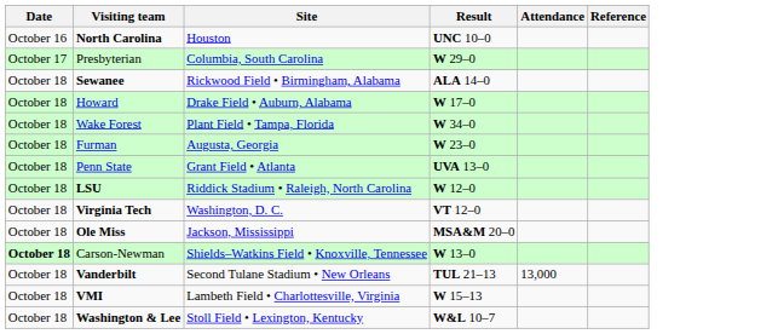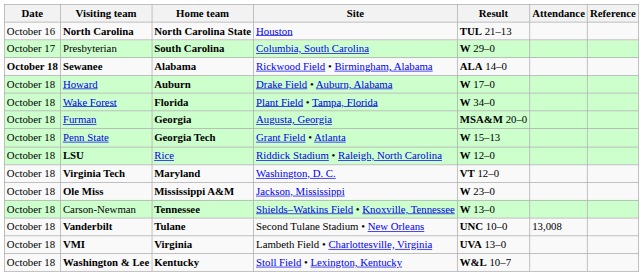 <table class="wikitable" style="font-size:95%;">
 <tr>
 <th>Date</th>
 <th>Visiting team</th>
+<th>Home team</th>
 <th>Site</th>
 <th>Result</th>
 <th>Attendance</th>
 <th class="unsortable">Reference</th>
 </tr>
 <tr bgcolor=>
 <td>October 16</td>
 <td><strong>North Carolina</strong></td>
+<td><strong>North Carolina State</strong></td>
 <td><a href='#'>Houston</a></td>
-<td><strong>UNC</strong> 10–0</td>
+<td><strong>TUL</strong> 21–13</td>
 <td></td>
 <td></td>
 </tr>
 <tr bgcolor=ccffcc>
 <td>October 17</td>
 <td>Presbyterian</td>
+<td><strong>South Carolina</strong></td>
 <td><a href='#'>Columbia, South Carolina</a></td>
 <td><strong>W</strong> 29–0</td>
 <td></td>
 <td></td>
 </tr>
 <tr bgcolor=>
-<td>October 18</td>
+<td><strong>October 18</strong></td>
 <td><strong>Sewanee</strong></td>
+<td><strong>Alabama</strong></td>
 <td><a href='#'>Rickwood Field</a> • <a href='#'>Birmingham, Alabama</a></td>
 <td><strong>ALA</strong> 14–0</td>
 <td></td>
 <td></td>
 </tr>
 <tr bgcolor=ccffcc>
 <td>October 18</td>
 <td><a href='#'>Howard</a></td>
+<td><strong>Auburn</strong></td>
 <td><a href='#'>Drake Field</a> • <a href='#'>Auburn, Alabama</a></td>
 <td><strong>W</strong> 17–0</td>
 <td></td>
 <td></td>
 </tr>
 <tr bgcolor=ccffcc>
 <td>October 18</td>
 <td><a href='#'>Wake Forest</a></td>
+<td><strong>Florida</strong></td>
 <td><a href='#'>Plant Field</a> • <a href='#'>Tampa, Florida</a></td>
 <td><strong>W</strong> 34–0</td>
 <td></td>
 <td></td>
 </tr>
 <tr bgcolor=ccffcc>
 <td>October 18</td>
 <td><a href='#'>Furman</a></td>
+<td><strong>Georgia</strong></td>
 <td><a href='#'>Augusta, Georgia</a></td>
-<td><strong>W</strong> 23–0</td>
+<td><strong>MSA&M</strong> 20–0</td>
 <td></td>
 <td></td>
 </tr>
 <tr bgcolor=ccffcc>
 <td>October 18</td>
 <td><a href='#'>Penn State</a></td>
+<td><strong>Georgia Tech</strong></td>
 <td><a href='#'>Grant Field</a> • <a href='#'>Atlanta</a></td>
-<td><strong>UVA</strong> 13–0</td>
+<td><strong>W</strong> 15–13</td>
 <td></td>
 <td></td>
 </tr>
 <tr bgcolor=ccffcc>
 <td>October 18</td>
 <td><strong>LSU</strong></td>
+<td><a href='#'>Rice</a></td>
 <td><a href='#'>Riddick Stadium</a> • <a href='#'>Raleigh, North Carolina</a></td>
 <td><strong>W</strong> 12–0</td>
 <td></td>
 <td></td>
 </tr>
 <tr bgcolor=>
 <td>October 18</td>
 <td><strong>Virginia Tech</strong></td>
+<td><strong>Maryland</strong></td>
 <td><a href='#'>Washington, D. C.</a></td>
 <td><strong>VT</strong> 12–0</td>
 <td></td>
 <td></td>
 </tr>
 <tr bgcolor=>
 <td>October 18</td>
 <td><strong>Ole Miss</strong></td>
+<td><strong>Mississippi A&M</strong></td>
 <td><a href='#'>Jackson, Mississippi</a></td>
-<td><strong>MSA&M</strong> 20–0</td>
+<td><strong>W</strong> 23–0</td>
 <td></td>
 <td></td>
 </tr>
 <tr bgcolor=ccffcc>
-<td><strong>October 18</strong></td>
+<td>October 18</td>
 <td>Carson-Newman</td>
+<td><strong>Tennessee</strong></td>
 <td><a href='#'>Shields–Watkins Field</a> • <a href='#'>Knoxville, Tennessee</a></td>
 <td><strong>W</strong> 13–0</td>
 <td></td>
 <td></td>
 </tr>
 <tr bgcolor=>
 <td>October 18</td>
 <td><strong>Vanderbilt</strong></td>
+<td><strong>Tulane</strong></td>
 <td>Second Tulane Stadium • <a href='#'>New Orleans</a></td>
-<td><strong>TUL</strong> 21–13</td>
-<td>13,000</td>
+<td><strong>UNC</strong> 10–0</td>
+<td>13,008</td>
 <td></td>
 </tr>
 <tr bgcolor=>
 <td>October 18</td>
 <td><strong>VMI</strong></td>
+<td><strong>Virginia</strong></td>
 <td>Lambeth Field • <a href='#'>Charlottesville, Virginia</a></td>
-<td><strong>W</strong> 15–13</td>
+<td><strong>UVA</strong> 13–0</td>
 <td></td>
 <td></td>
 </tr>
 <tr bgcolor=>
 <td>October 18</td>
 <td><strong>Washington & Lee</strong></td>
+<td><strong>Kentucky</strong></td>
 <td><a href='#'>Stoll Field</a>  • <a href='#'>Lexington, Kentucky</a></td>
 <td><strong>W&L</strong> 10–7</td>
 <td></td>
 <td></td>
 </tr>
 </table>
